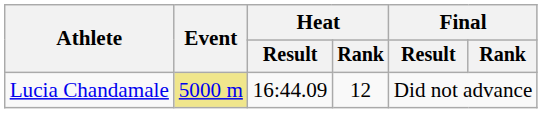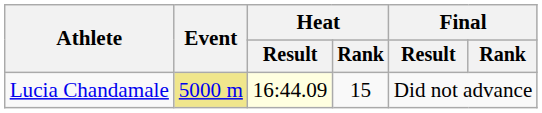 <table class="wikitable" style="font-size:90%">
 <tr>
 <th rowspan="2">Athlete</th>
 <th rowspan="2">Event</th>
 <th colspan="2">Heat</th>
 <th colspan="2">Final</th>
 </tr>
 <tr style="font-size:95%">
 <th>Result</th>
 <th>Rank</th>
 <th>Result</th>
 <th>Rank</th>
 </tr>
 <tr align=center>
 <td align=left><a href='#'>Lucia Chandamale</a></td>
 <td align=left style="background: khaki;"><a href='#'>5000 m</a></td>
-<td>16:44.09</td>
-<td>12</td>
+<td style="background: lightyellow;">16:44.09</td>
+<td>15</td>
 <td colspan=2>Did not advance</td>
 </tr>
 </table>
